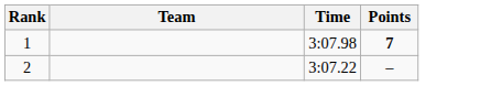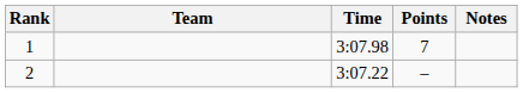 <table class="wikitable" style="text-align:center">
 <tr>
 <th>Rank</th>
 <th style="width:250px;">Team</th>
 <th style="width:50px;">Time</th>
 <th style="width:50px;">Points</th>
+<th style="width:50px;">Notes</th>
 </tr>
 <tr>
 <td style="vertical-align:top;">1</td>
 <td></td>
 <td style="vertical-align:top;">3:07.98</td>
-<td style="vertical-align:top;"><strong>7</strong></td>
+<td style="vertical-align:top;">7</td>
+<td style="vertical-align:top;"></td>
 </tr>
 <tr>
 <td style="vertical-align:top;">2</td>
 <td></td>
 <td style="vertical-align:top;">3:07.22</td>
 <td style="vertical-align:top;">–</td>
+<td style="vertical-align:top;"></td>
 </tr>
 </table>
